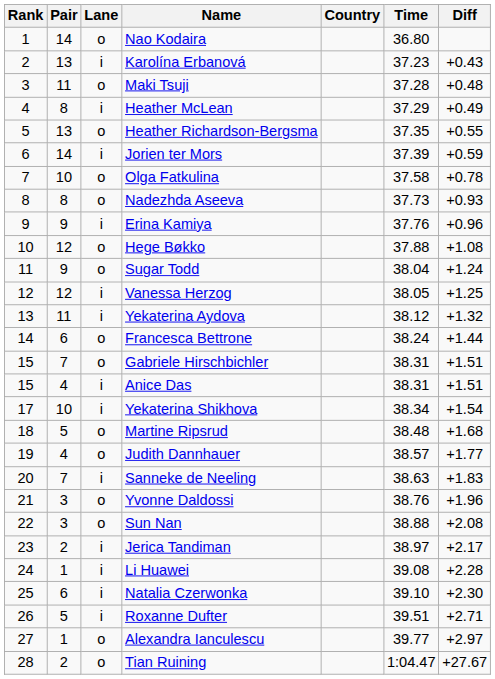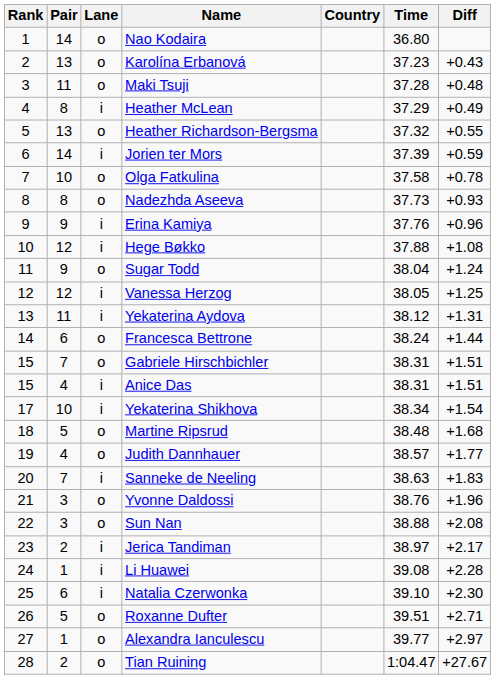 <table class="wikitable sortable" style="text-align:center">
 <tr>
 <th>Rank</th>
 <th>Pair</th>
 <th>Lane</th>
 <th>Name</th>
 <th>Country</th>
 <th>Time</th>
 <th>Diff</th>
 </tr>
 <tr>
 <td>1</td>
 <td>14</td>
 <td>o</td>
 <td align=left><a href='#'>Nao Kodaira</a></td>
 <td align=left></td>
 <td>36.80</td>
 <td></td>
 </tr>
 <tr>
 <td>2</td>
 <td>13</td>
-<td>i</td>
+<td>o</td>
 <td align=left><a href='#'>Karolína Erbanová</a></td>
 <td align=left></td>
 <td>37.23</td>
 <td>+0.43</td>
 </tr>
 <tr>
 <td>3</td>
 <td>11</td>
 <td>o</td>
 <td align=left><a href='#'>Maki Tsuji</a></td>
 <td align=left></td>
 <td>37.28</td>
 <td>+0.48</td>
 </tr>
 <tr>
 <td>4</td>
 <td>8</td>
 <td>i</td>
 <td align=left><a href='#'>Heather McLean</a></td>
 <td align=left></td>
 <td>37.29</td>
 <td>+0.49</td>
 </tr>
 <tr>
 <td>5</td>
 <td>13</td>
 <td>o</td>
 <td align=left><a href='#'>Heather Richardson-Bergsma</a></td>
 <td align=left></td>
-<td>37.35</td>
+<td>37.32</td>
 <td>+0.55</td>
 </tr>
 <tr>
 <td>6</td>
 <td>14</td>
 <td>i</td>
 <td align=left><a href='#'>Jorien ter Mors</a></td>
 <td align=left></td>
 <td>37.39</td>
 <td>+0.59</td>
 </tr>
 <tr>
 <td>7</td>
 <td>10</td>
 <td>o</td>
 <td align=left><a href='#'>Olga Fatkulina</a></td>
 <td align=left></td>
 <td>37.58</td>
 <td>+0.78</td>
 </tr>
 <tr>
 <td>8</td>
 <td>8</td>
 <td>o</td>
 <td align=left><a href='#'>Nadezhda Aseeva</a></td>
 <td align=left></td>
 <td>37.73</td>
 <td>+0.93</td>
 </tr>
 <tr>
 <td>9</td>
 <td>9</td>
 <td>i</td>
 <td align=left><a href='#'>Erina Kamiya</a></td>
 <td align=left></td>
 <td>37.76</td>
 <td>+0.96</td>
 </tr>
 <tr>
 <td>10</td>
 <td>12</td>
-<td>o</td>
+<td>i</td>
 <td align=left><a href='#'>Hege Bøkko</a></td>
 <td align=left></td>
 <td>37.88</td>
 <td>+1.08</td>
 </tr>
 <tr>
 <td>11</td>
 <td>9</td>
 <td>o</td>
 <td align=left><a href='#'>Sugar Todd</a></td>
 <td align=left></td>
 <td>38.04</td>
 <td>+1.24</td>
 </tr>
 <tr>
 <td>12</td>
 <td>12</td>
 <td>i</td>
 <td align=left><a href='#'>Vanessa Herzog</a></td>
 <td align=left></td>
 <td>38.05</td>
 <td>+1.25</td>
 </tr>
 <tr>
 <td>13</td>
 <td>11</td>
 <td>i</td>
 <td align=left><a href='#'>Yekaterina Aydova</a></td>
 <td align=left></td>
 <td>38.12</td>
-<td>+1.32</td>
+<td>+1.31</td>
 </tr>
 <tr>
 <td>14</td>
 <td>6</td>
 <td>o</td>
 <td align=left><a href='#'>Francesca Bettrone</a></td>
 <td align=left></td>
 <td>38.24</td>
 <td>+1.44</td>
 </tr>
 <tr>
 <td>15</td>
 <td>7</td>
 <td>o</td>
 <td align=left><a href='#'>Gabriele Hirschbichler</a></td>
 <td align=left></td>
 <td>38.31</td>
 <td>+1.51</td>
 </tr>
 <tr>
 <td>15</td>
 <td>4</td>
 <td>i</td>
 <td align=left><a href='#'>Anice Das</a></td>
 <td align=left></td>
 <td>38.31</td>
 <td>+1.51</td>
 </tr>
 <tr>
 <td>17</td>
 <td>10</td>
 <td>i</td>
 <td align=left><a href='#'>Yekaterina Shikhova</a></td>
 <td align=left></td>
 <td>38.34</td>
 <td>+1.54</td>
 </tr>
 <tr>
 <td>18</td>
 <td>5</td>
 <td>o</td>
 <td align=left><a href='#'>Martine Ripsrud</a></td>
 <td align=left></td>
 <td>38.48</td>
 <td>+1.68</td>
 </tr>
 <tr>
 <td>19</td>
 <td>4</td>
 <td>o</td>
 <td align=left><a href='#'>Judith Dannhauer</a></td>
 <td align=left></td>
 <td>38.57</td>
 <td>+1.77</td>
 </tr>
 <tr>
 <td>20</td>
 <td>7</td>
 <td>i</td>
 <td align=left><a href='#'>Sanneke de Neeling</a></td>
 <td align=left></td>
 <td>38.63</td>
 <td>+1.83</td>
 </tr>
 <tr>
 <td>21</td>
 <td>3</td>
 <td>o</td>
 <td align=left><a href='#'>Yvonne Daldossi</a></td>
 <td align=left></td>
 <td>38.76</td>
 <td>+1.96</td>
 </tr>
 <tr>
 <td>22</td>
 <td>3</td>
 <td>o</td>
 <td align=left><a href='#'>Sun Nan</a></td>
 <td align=left></td>
 <td>38.88</td>
 <td>+2.08</td>
 </tr>
 <tr>
 <td>23</td>
 <td>2</td>
 <td>i</td>
 <td align=left><a href='#'>Jerica Tandiman</a></td>
 <td align=left></td>
 <td>38.97</td>
 <td>+2.17</td>
 </tr>
 <tr>
 <td>24</td>
 <td>1</td>
 <td>i</td>
 <td align=left><a href='#'>Li Huawei</a></td>
 <td align=left></td>
 <td>39.08</td>
 <td>+2.28</td>
 </tr>
 <tr>
 <td>25</td>
 <td>6</td>
 <td>i</td>
 <td align=left><a href='#'>Natalia Czerwonka</a></td>
 <td align=left></td>
 <td>39.10</td>
 <td>+2.30</td>
 </tr>
 <tr>
 <td>26</td>
 <td>5</td>
-<td>i</td>
+<td>o</td>
 <td align=left><a href='#'>Roxanne Dufter</a></td>
 <td align=left></td>
 <td>39.51</td>
 <td>+2.71</td>
 </tr>
 <tr>
 <td>27</td>
 <td>1</td>
 <td>o</td>
 <td align=left><a href='#'>Alexandra Ianculescu</a></td>
 <td align=left></td>
 <td>39.77</td>
 <td>+2.97</td>
 </tr>
 <tr>
 <td>28</td>
 <td>2</td>
 <td>o</td>
 <td align=left><a href='#'>Tian Ruining</a></td>
 <td align=left></td>
 <td>1:04.47</td>
 <td>+27.67</td>
 </tr>
 </table>
